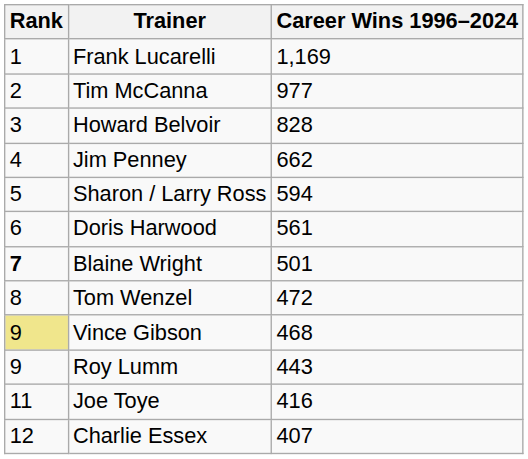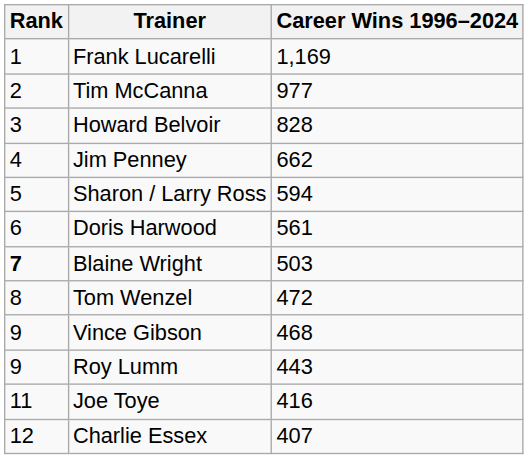 <table class="wikitable">
 <tr>
 <th>Rank</th>
 <th>Trainer</th>
 <th>Career Wins 1996–2024</th>
 </tr>
 <tr>
 <td>1</td>
 <td>Frank Lucarelli</td>
 <td>1,169</td>
 </tr>
 <tr>
 <td>2</td>
 <td>Tim McCanna</td>
 <td>977</td>
 </tr>
 <tr>
 <td>3</td>
 <td>Howard Belvoir</td>
 <td>828</td>
 </tr>
 <tr>
 <td>4</td>
 <td>Jim Penney</td>
 <td>662</td>
 </tr>
 <tr>
 <td>5</td>
 <td>Sharon / Larry Ross</td>
 <td>594</td>
 </tr>
 <tr>
 <td>6</td>
 <td>Doris Harwood</td>
 <td>561</td>
 </tr>
 <tr>
 <td><strong>7</strong></td>
 <td>Blaine Wright</td>
-<td>501</td>
+<td>503</td>
 </tr>
 <tr>
 <td>8</td>
 <td>Tom Wenzel</td>
 <td>472</td>
 </tr>
 <tr>
-<td style="background: khaki;">9</td>
+<td>9</td>
 <td>Vince Gibson</td>
 <td>468</td>
 </tr>
 <tr>
 <td>9</td>
 <td>Roy Lumm</td>
 <td>443</td>
 </tr>
 <tr>
 <td>11</td>
 <td>Joe Toye</td>
 <td>416</td>
 </tr>
 <tr>
 <td>12</td>
 <td>Charlie Essex</td>
 <td>407</td>
 </tr>
 </table>
